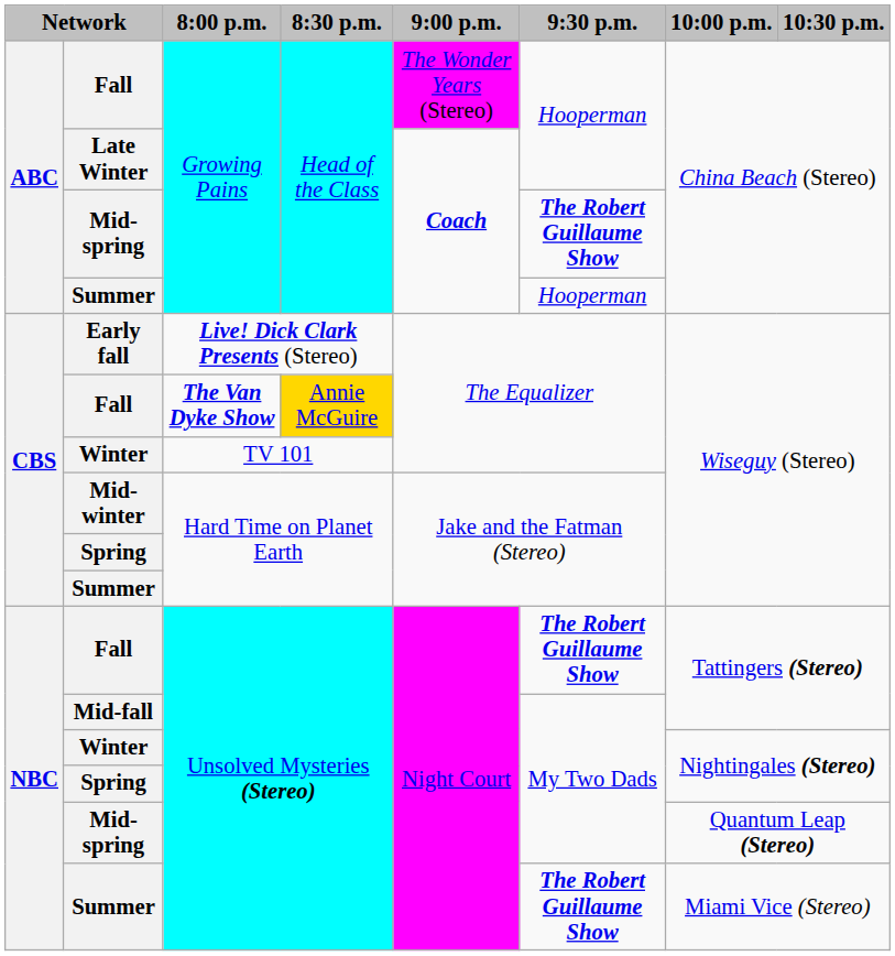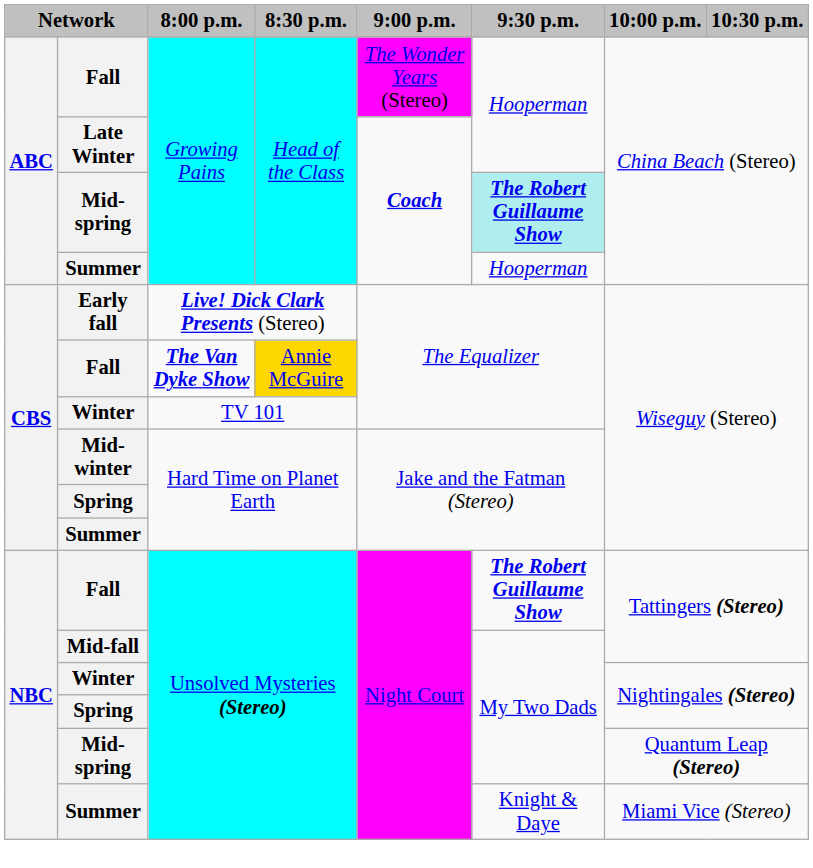 <table class="wikitable" style="width:100%;margin-right:0;text-align:center;">
 <tr>
 <th colspan="2" style="background-color:#C0C0C0;text-align:center">Network</th>
 <th style="background-color:#C0C0C0;text-align:center">8:00 p.m.</th>
 <th style="background-color:#C0C0C0;text-align:center">8:30 p.m.</th>
 <th style="background-color:#C0C0C0;text-align:center">9:00 p.m.</th>
 <th style="background-color:#C0C0C0;text-align:center">9:30 p.m.</th>
 <th style="background-color:#C0C0C0;text-align:center">10:00 p.m.</th>
 <th style="background-color:#C0C0C0;text-align:center">10:30 p.m.</th>
 </tr>
 <tr>
 <th rowspan="4"><a href='#'>ABC</a></th>
 <th>Fall</th>
 <td style="background:#00FFFF;" rowspan="4"><em><a href='#'>Growing Pains</a></em> </td>
 <td style="background:#00FFFF;" rowspan="4"><em><a href='#'>Head of the Class</a></em> </td>
 <td style="background:#FF00FF;"><em><a href='#'>The Wonder Years</a></em> (Stereo) </td>
 <td rowspan="2"><em><a href='#'>Hooperman</a></em></td>
 <td rowspan="4" colspan="2"><em><a href='#'>China Beach</a></em> (Stereo)</td>
 </tr>
 <tr>
 <th>Late Winter</th>
 <td rowspan="3"><strong><em><a href='#'>Coach</a></em></strong></td>
 </tr>
 <tr>
 <th>Mid-spring</th>
-<td><strong><em><a href='#'>The Robert Guillaume Show</a></em></strong></td>
+<td style="background: paleturquoise;"><strong><em><a href='#'>The Robert Guillaume Show</a></em></strong></td>
 </tr>
 <tr>
 <th>Summer</th>
 <td><em><a href='#'>Hooperman</a></em></td>
 </tr>
 <tr>
 <th rowspan="6"><a href='#'>CBS</a></th>
 <th>Early fall</th>
 <td colspan="2"><strong><em><a href='#'>Live! Dick Clark Presents</a></em></strong> (Stereo)</td>
 <td rowspan="3" colspan="2"><em><a href='#'>The Equalizer</a></em></td>
 <td rowspan="6" colspan="2"><em><a href='#'>Wiseguy</a></em> (Stereo)</td>
 </tr>
 <tr>
 <th>Fall</th>
 <td><strong><em><a href='#'>The Van Dyke Show</a><strong> <em></td>
 <td style="background: gold;"></em></strong><a href='#'>Annie McGuire</a><strong><em></td>
 </tr>
 <tr>
 <th>Winter</th>
 <td colspan="2"></em></strong><a href='#'>TV 101</a><strong><em></td>
 </tr>
 <tr>
 <th>Mid-winter</th>
 <td rowspan="3" colspan="2"></em></strong><a href='#'>Hard Time on Planet Earth</a><strong><em></td>
 <td rowspan="3" colspan="2"></em><a href='#'>Jake and the Fatman</a><em> (Stereo)</td>
 </tr>
 <tr>
 <th>Spring</th>
 </tr>
 <tr>
 <th>Summer</th>
 </tr>
 <tr>
 <th rowspan="6"><a href='#'>NBC</a></th>
 <th>Fall</th>
 <td style="background:#00FFFF;" rowspan="6" colspan="2"></em></strong><a href='#'>Unsolved Mysteries</a><strong><em> (Stereo) </td>
 <td style="background:#FF00FF;" rowspan="6"></em><a href='#'>Night Court</a><em> </td>
 <td><strong><em><a href='#'>The Robert Guillaume Show</a></em></strong></td>
 <td rowspan="2" colspan="2"></em></strong><a href='#'>Tattingers</a><strong><em> (Stereo)</td>
 </tr>
 <tr>
 <th>Mid-fall</th>
 <td rowspan="4"></em><a href='#'>My Two Dads</a><em></td>
 </tr>
 <tr>
 <th>Winter</th>
 <td rowspan="2" colspan="2"></em></strong><a href='#'>Nightingales</a><strong><em> (Stereo)</td>
 </tr>
 <tr>
 <th>Spring</th>
 </tr>
 <tr>
 <th>Mid-spring</th>
 <td colspan="2"></em></strong><a href='#'>Quantum Leap</a><strong><em> (Stereo)</td>
 </tr>
 <tr>
 <th>Summer</th>
-<td><strong><em><a href='#'>The Robert Guillaume Show</a></em></strong></td>
+<td></em></strong><a href='#'>Knight & Daye</a><strong><em></td>
 <td colspan="2"></em><a href='#'>Miami Vice</a><em> (Stereo)</td>
 </tr>
 </table>
